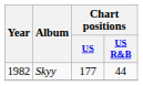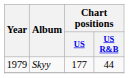 <table class="wikitable" style="text-align:center;">
 <tr>
 <th rowspan="2">Year</th>
 <th rowspan="2">Album</th>
 <th colspan="2">Chart positions</th>
 </tr>
 <tr style="font-size:smaller;">
 <th width="40"><a href='#'>US</a></th>
 <th width="40"><a href='#'>US<br>R&B</a></th>
 </tr>
 <tr>
-<td rowspan="1">1982</td>
+<td rowspan="1">1979</td>
 <td align="left"><em>Skyy</em></td>
 <td>177</td>
 <td>44</td>
 </tr>
 <tr>
 </tr>
 </table>
